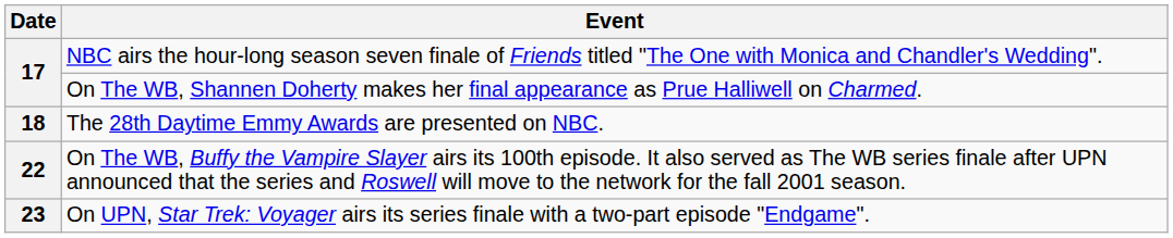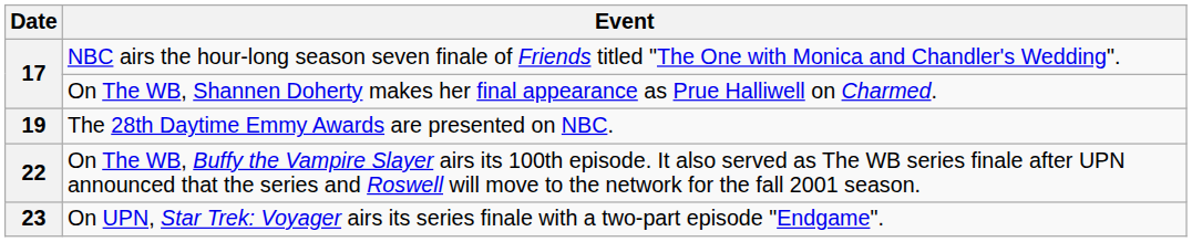 <table class="wikitable">
 <tr>
 <th>Date</th>
 <th>Event</th>
 </tr>
 <tr>
 <th rowspan="2">17</th>
 <td><a href='#'>NBC</a> airs the hour-long season seven finale of <em><a href='#'>Friends</a></em> titled "<a href='#'>The One with Monica and Chandler's Wedding</a>".</td>
 </tr>
 <tr>
 <td>On <a href='#'>The WB</a>, <a href='#'>Shannen Doherty</a> makes her <a href='#'>final appearance</a> as <a href='#'>Prue Halliwell</a> on <em><a href='#'>Charmed</a></em>.</td>
 </tr>
 <tr>
-<th>18</th>
+<th>19</th>
 <td>The <a href='#'>28th Daytime Emmy Awards</a> are presented on <a href='#'>NBC</a>.</td>
 </tr>
 <tr>
 <th>22</th>
 <td>On <a href='#'>The WB</a>, <em><a href='#'>Buffy the Vampire Slayer</a></em> airs its 100th episode. It also served as The WB series finale after UPN announced that the series and <em><a href='#'>Roswell</a></em> will move to the network for the fall 2001 season.</td>
 </tr>
 <tr>
 <th>23</th>
 <td>On <a href='#'>UPN</a>, <em><a href='#'>Star Trek: Voyager</a></em> airs its series finale with a two-part episode "<a href='#'>Endgame</a>".</td>
 </tr>
 </table>
